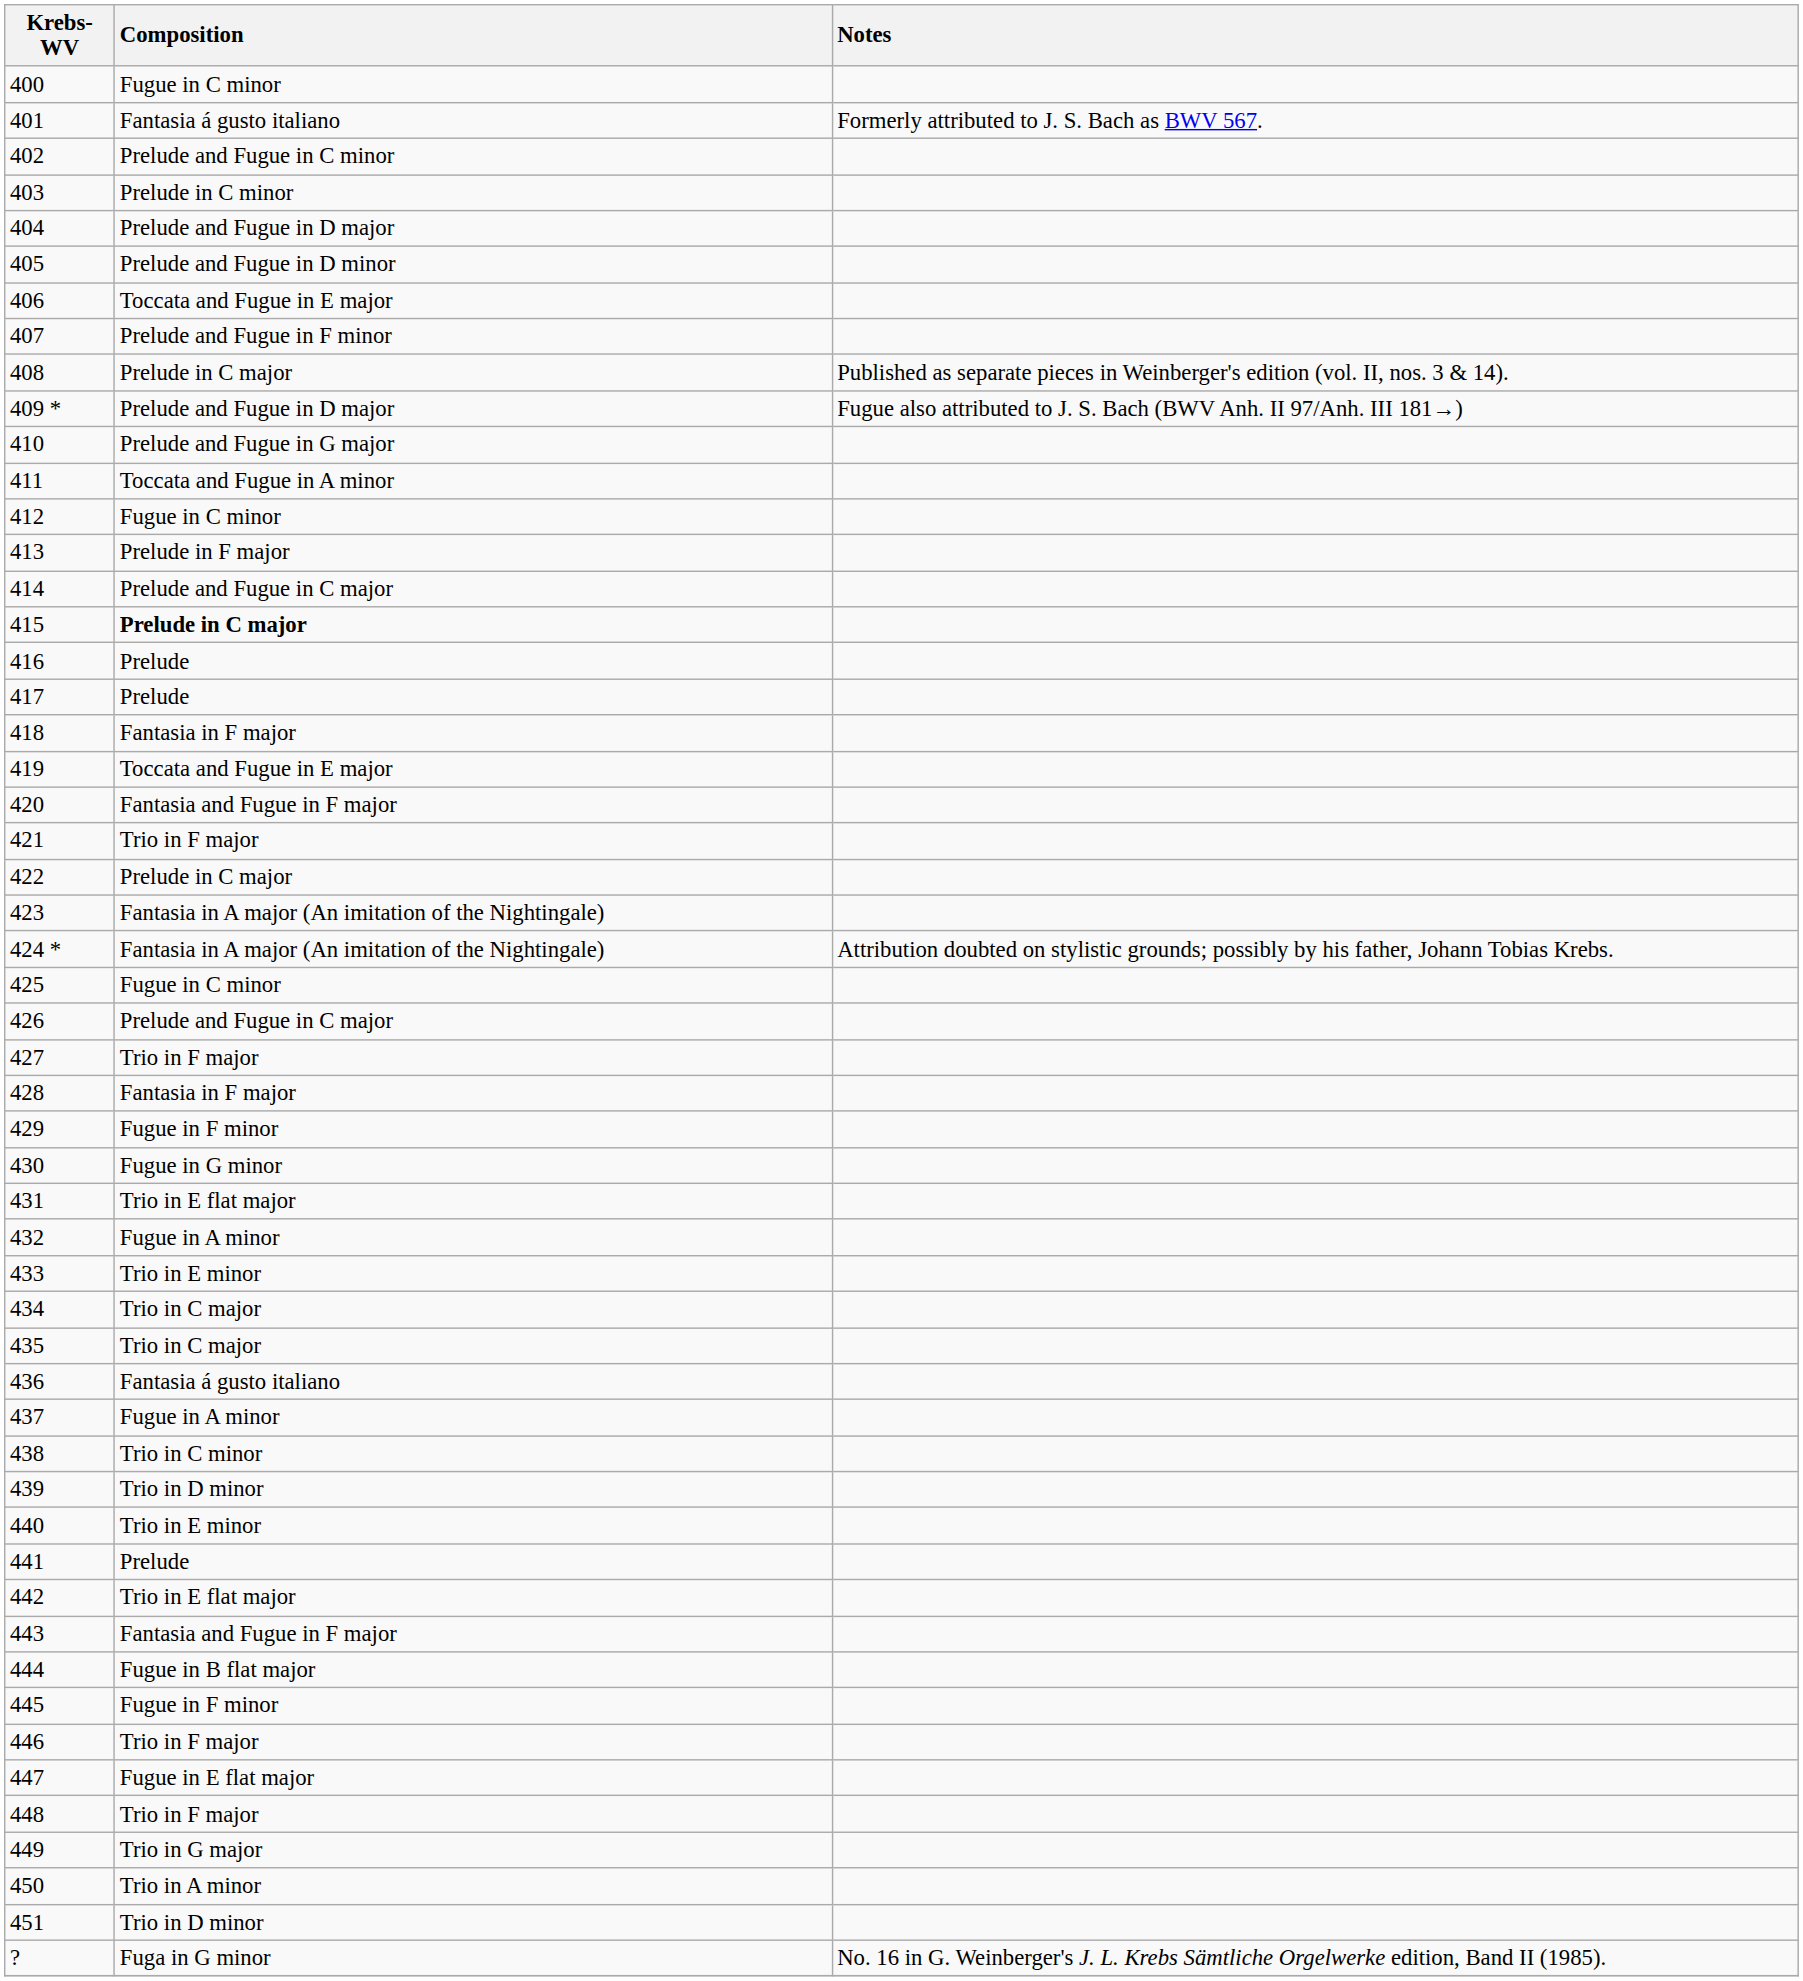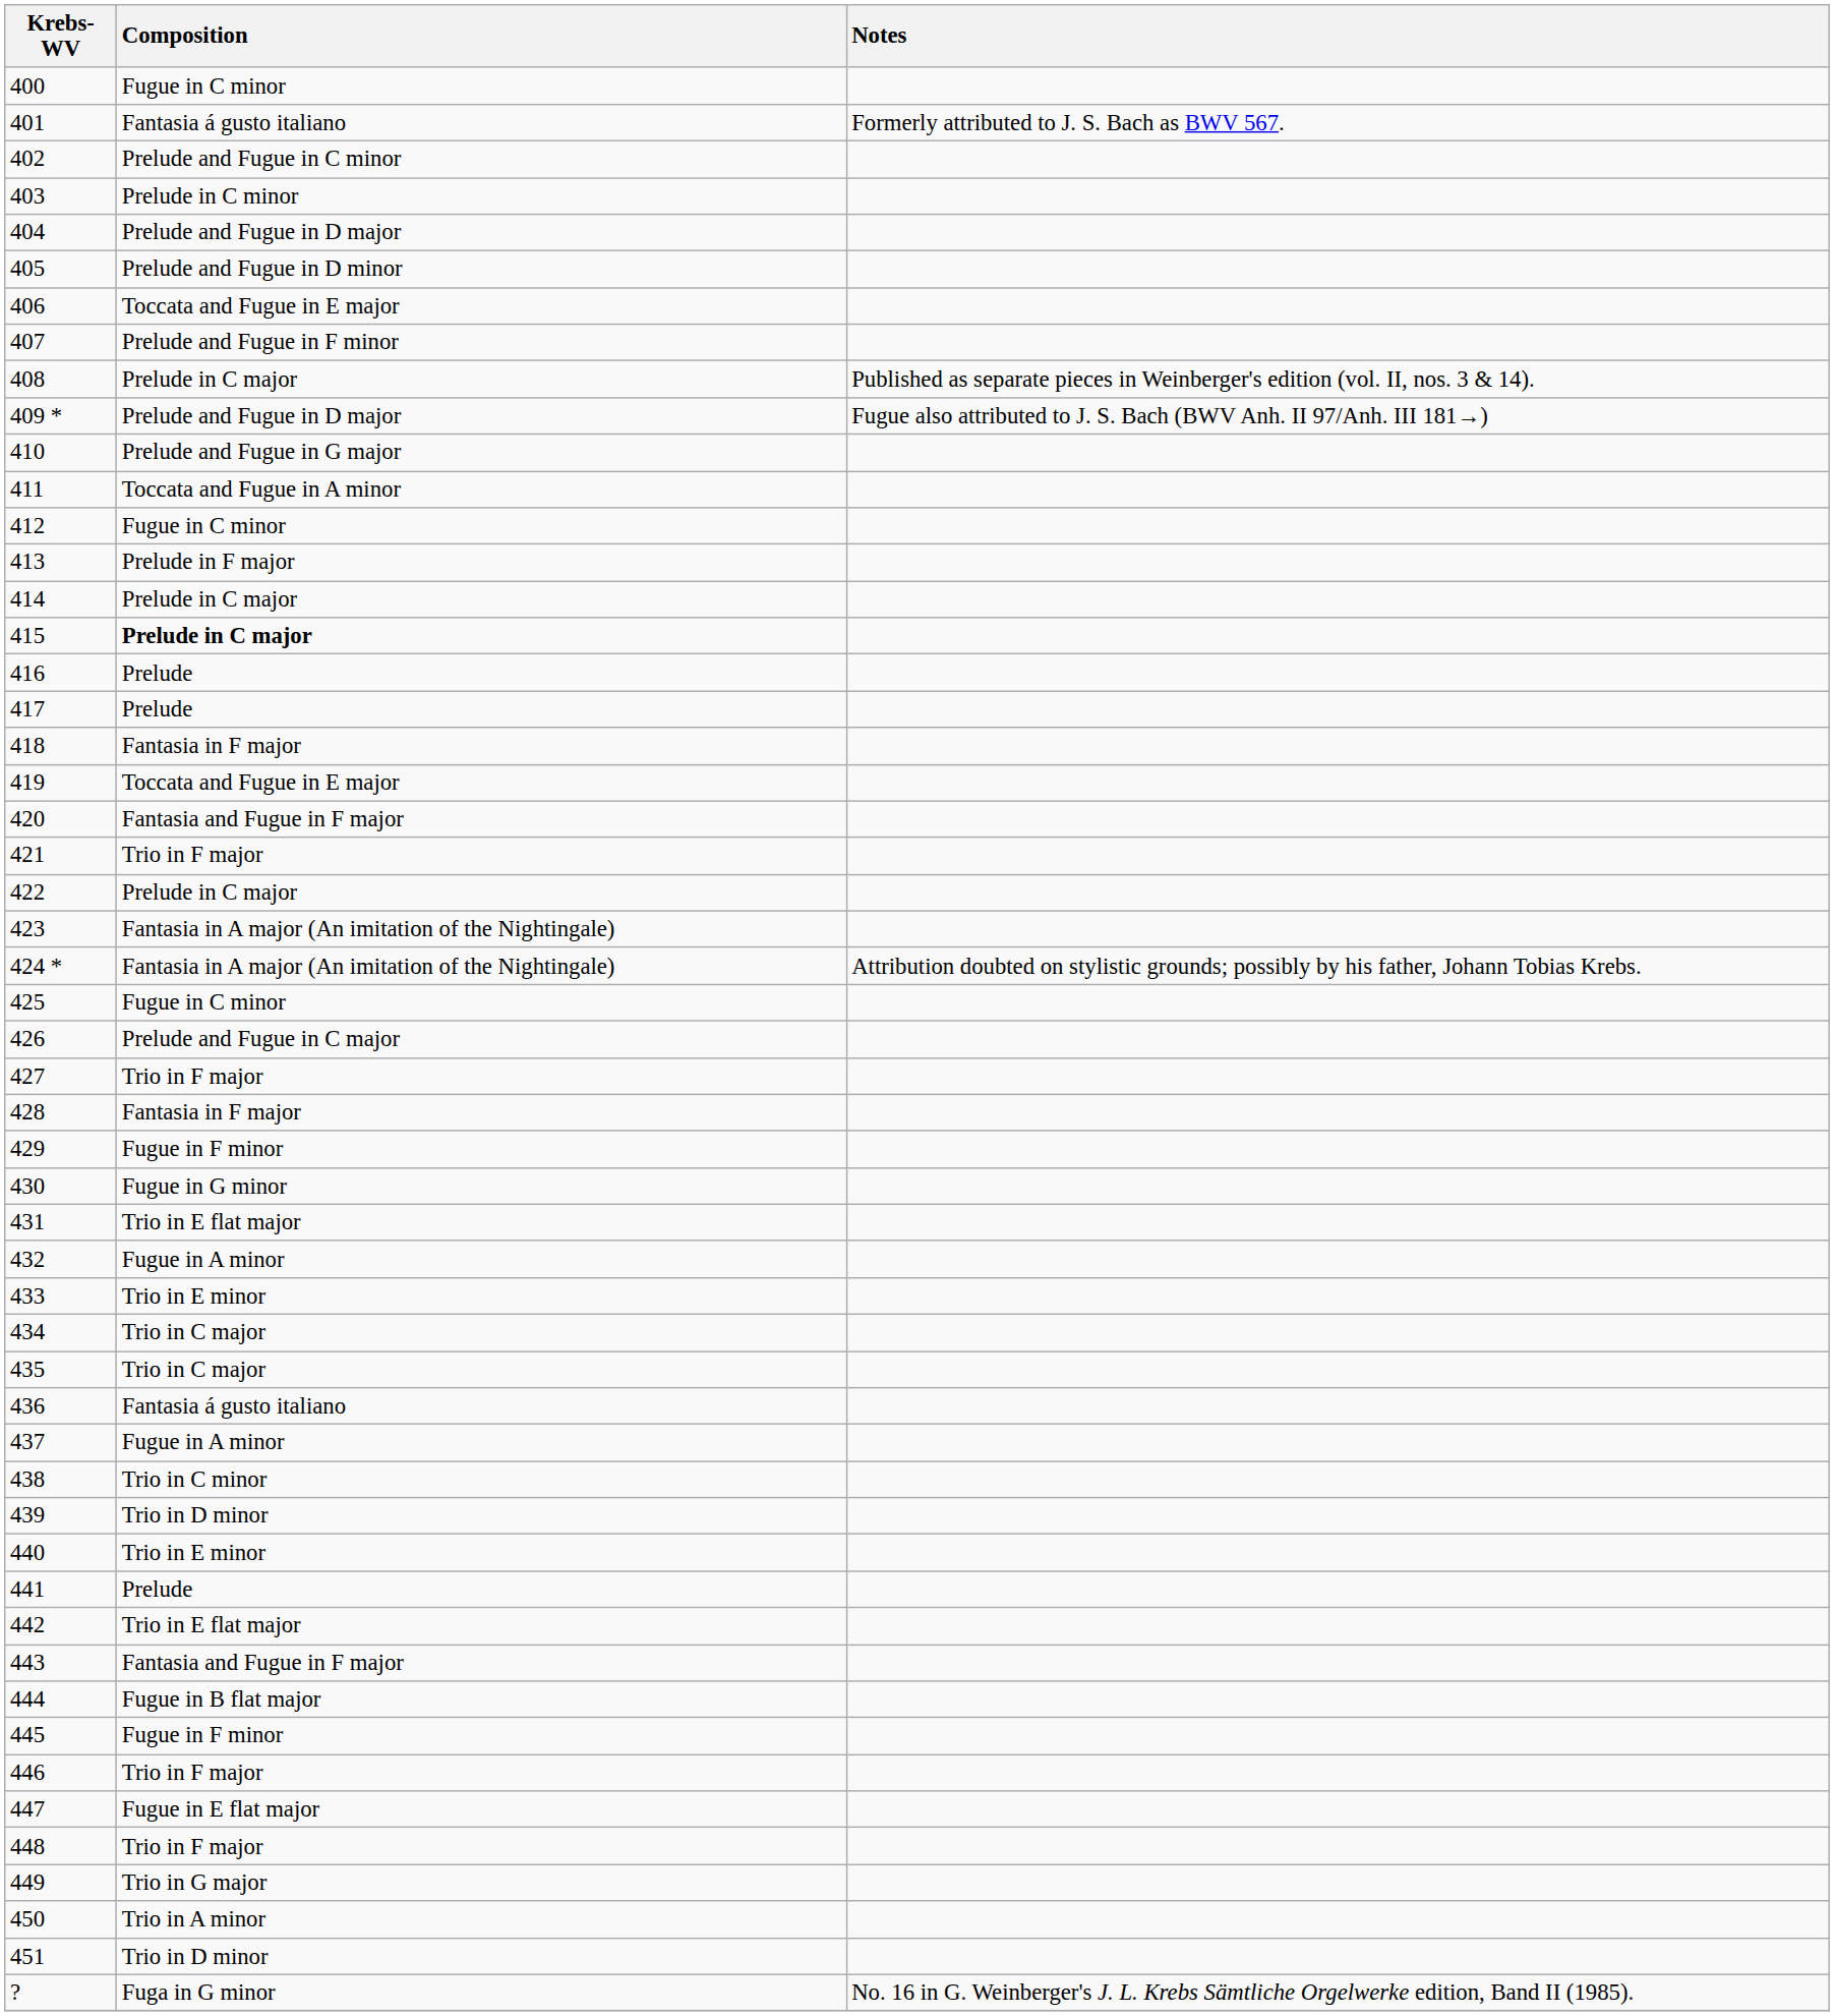 <table class="wikitable" width="100%">
 <tr>
 <th width="70">Krebs-WV</th>
 <th style="text-align: left; width: 40%">Composition</th>
 <th style="text-align: left;">Notes</th>
 </tr>
 <tr>
 <td>400</td>
 <td>Fugue in C minor</td>
 <td></td>
 </tr>
 <tr>
 <td>401</td>
 <td>Fantasia á gusto italiano</td>
 <td>Formerly attributed to J. S. Bach as <a href='#'>BWV 567</a>.</td>
 </tr>
 <tr>
 <td>402</td>
 <td>Prelude and Fugue in C minor</td>
 <td></td>
 </tr>
 <tr>
 <td>403</td>
 <td>Prelude in C minor</td>
 <td></td>
 </tr>
 <tr>
 <td>404</td>
 <td>Prelude and Fugue in D major</td>
 <td></td>
 </tr>
 <tr>
 <td>405</td>
 <td>Prelude and Fugue in D minor</td>
 <td></td>
 </tr>
 <tr>
 <td>406</td>
 <td>Toccata and Fugue in E major</td>
 <td></td>
 </tr>
 <tr>
 <td>407</td>
 <td>Prelude and Fugue in F minor</td>
 <td></td>
 </tr>
 <tr>
 <td>408</td>
 <td>Prelude in C major</td>
 <td>Published as separate pieces in Weinberger's edition (vol. II, nos. 3 & 14).</td>
 </tr>
 <tr>
 <td>409 *</td>
 <td>Prelude and Fugue in D major</td>
 <td>Fugue also attributed to J. S. Bach (BWV Anh. II 97/Anh. III 181→)</td>
 </tr>
 <tr>
 <td>410</td>
 <td>Prelude and Fugue in G major</td>
 <td></td>
 </tr>
 <tr>
 <td>411</td>
 <td>Toccata and Fugue in A minor</td>
 <td></td>
 </tr>
 <tr>
 <td>412</td>
 <td>Fugue in C minor</td>
 <td></td>
 </tr>
 <tr>
 <td>413</td>
 <td>Prelude in F major</td>
 <td></td>
 </tr>
 <tr>
 <td>414</td>
-<td>Prelude and Fugue in C major</td>
+<td>Prelude in C major</td>
 <td></td>
 </tr>
 <tr>
 <td>415</td>
 <td><strong>Prelude in C major</strong></td>
 <td></td>
 </tr>
 <tr>
 <td>416</td>
 <td>Prelude</td>
 <td></td>
 </tr>
 <tr>
 <td>417</td>
 <td>Prelude</td>
 <td></td>
 </tr>
 <tr>
 <td>418</td>
 <td>Fantasia in F major</td>
 <td></td>
 </tr>
 <tr>
 <td>419</td>
 <td>Toccata and Fugue in E major</td>
 <td></td>
 </tr>
 <tr>
 <td>420</td>
 <td>Fantasia and Fugue in F major</td>
 <td></td>
 </tr>
 <tr>
 <td>421</td>
 <td>Trio in F major</td>
 <td></td>
 </tr>
 <tr>
 <td>422</td>
 <td>Prelude in C major</td>
 <td></td>
 </tr>
 <tr>
 <td>423</td>
 <td>Fantasia in A major (An imitation of the Nightingale)</td>
 <td></td>
 </tr>
 <tr>
 <td>424 *</td>
 <td>Fantasia in A major (An imitation of the Nightingale)</td>
 <td>Attribution doubted on stylistic grounds; possibly by his father, Johann Tobias Krebs.</td>
 </tr>
 <tr>
 <td>425</td>
 <td>Fugue in C minor</td>
 <td></td>
 </tr>
 <tr>
 <td>426</td>
 <td>Prelude and Fugue in C major</td>
 <td></td>
 </tr>
 <tr>
 <td>427</td>
 <td>Trio in F major</td>
 <td></td>
 </tr>
 <tr>
 <td>428</td>
 <td>Fantasia in F major</td>
 <td></td>
 </tr>
 <tr>
 <td>429</td>
 <td>Fugue in F minor</td>
 <td></td>
 </tr>
 <tr>
 <td>430</td>
 <td>Fugue in G minor</td>
 <td></td>
 </tr>
 <tr>
 <td>431</td>
 <td>Trio in E flat major</td>
 <td></td>
 </tr>
 <tr>
 <td>432</td>
 <td>Fugue in A minor</td>
 <td></td>
 </tr>
 <tr>
 <td>433</td>
 <td>Trio in E minor</td>
 <td></td>
 </tr>
 <tr>
 <td>434</td>
 <td>Trio in C major</td>
 <td></td>
 </tr>
 <tr>
 <td>435</td>
 <td>Trio in C major</td>
 <td></td>
 </tr>
 <tr>
 <td>436</td>
 <td>Fantasia á gusto italiano</td>
 <td></td>
 </tr>
 <tr>
 <td>437</td>
 <td>Fugue in A minor</td>
 <td></td>
 </tr>
 <tr>
 <td>438</td>
 <td>Trio in C minor</td>
 <td></td>
 </tr>
 <tr>
 <td>439</td>
 <td>Trio in D minor</td>
 <td></td>
 </tr>
 <tr>
 <td>440</td>
 <td>Trio in E minor</td>
 <td></td>
 </tr>
 <tr>
 <td>441</td>
 <td>Prelude</td>
 <td></td>
 </tr>
 <tr>
 <td>442</td>
 <td>Trio in E flat major</td>
 <td></td>
 </tr>
 <tr>
 <td>443</td>
 <td>Fantasia and Fugue in F major</td>
 <td></td>
 </tr>
 <tr>
 <td>444</td>
 <td>Fugue in B flat major</td>
 <td></td>
 </tr>
 <tr>
 <td>445</td>
 <td>Fugue in F minor</td>
 <td></td>
 </tr>
 <tr>
 <td>446</td>
 <td>Trio in F major</td>
 <td></td>
 </tr>
 <tr>
 <td>447</td>
 <td>Fugue in E flat major</td>
 <td></td>
 </tr>
 <tr>
 <td>448</td>
 <td>Trio in F major</td>
 <td></td>
 </tr>
 <tr>
 <td>449</td>
 <td>Trio in G major</td>
 <td></td>
 </tr>
 <tr>
 <td>450</td>
 <td>Trio in A minor</td>
 <td></td>
 </tr>
 <tr>
 <td>451</td>
 <td>Trio in D minor</td>
 <td></td>
 </tr>
 <tr>
 <td>?</td>
 <td>Fuga in G minor</td>
 <td>No. 16 in G. Weinberger's <em>J. L. Krebs Sämtliche Orgelwerke</em> edition, Band II (1985).</td>
 </tr>
 <tr>
 </tr>
 </table>
